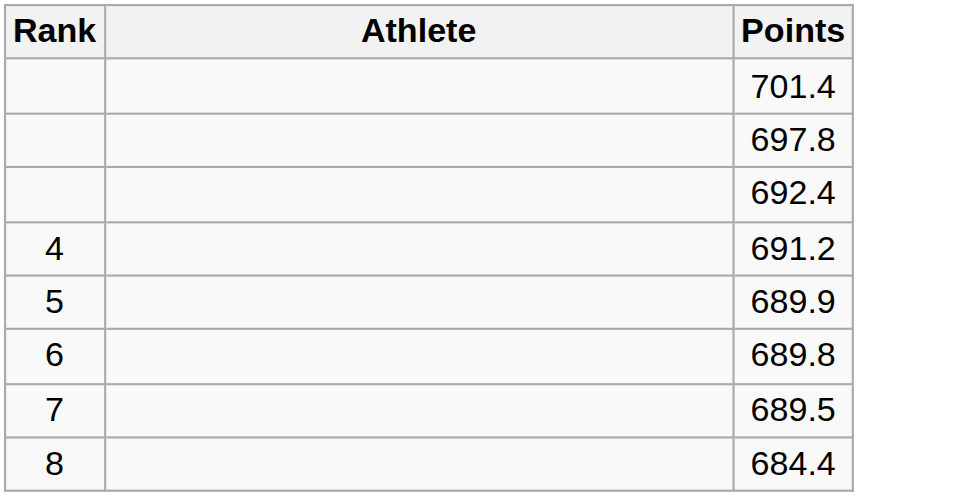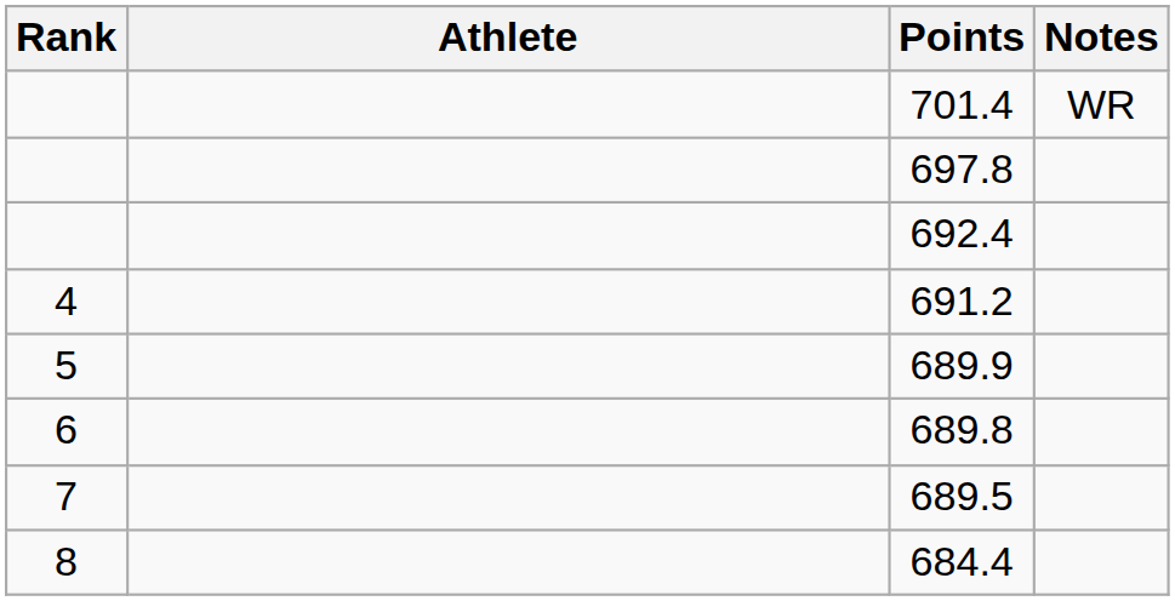 <table class="wikitable" style="text-align:center">
 <tr>
 <th>Rank</th>
 <th Style="width:18em">Athlete</th>
 <th>Points</th>
+<th>Notes</th>
 </tr>
 <tr>
 <td></td>
 <td style="text-align:left"></td>
 <td>701.4</td>
+<td>WR</td>
 </tr>
 <tr>
 <td></td>
 <td style="text-align:left"></td>
 <td>697.8</td>
+<td></td>
 </tr>
 <tr>
 <td></td>
 <td style="text-align:left"></td>
 <td>692.4</td>
+<td></td>
 </tr>
 <tr>
 <td>4</td>
 <td style="text-align:left"></td>
 <td>691.2</td>
+<td></td>
 </tr>
 <tr>
 <td>5</td>
 <td style="text-align:left"></td>
 <td>689.9</td>
+<td></td>
 </tr>
 <tr>
 <td>6</td>
 <td style="text-align:left"></td>
 <td>689.8</td>
+<td></td>
 </tr>
 <tr>
 <td>7</td>
 <td style="text-align:left"></td>
 <td>689.5</td>
+<td></td>
 </tr>
 <tr>
 <td>8</td>
 <td style="text-align:left"></td>
 <td>684.4</td>
+<td></td>
 </tr>
 </table>
